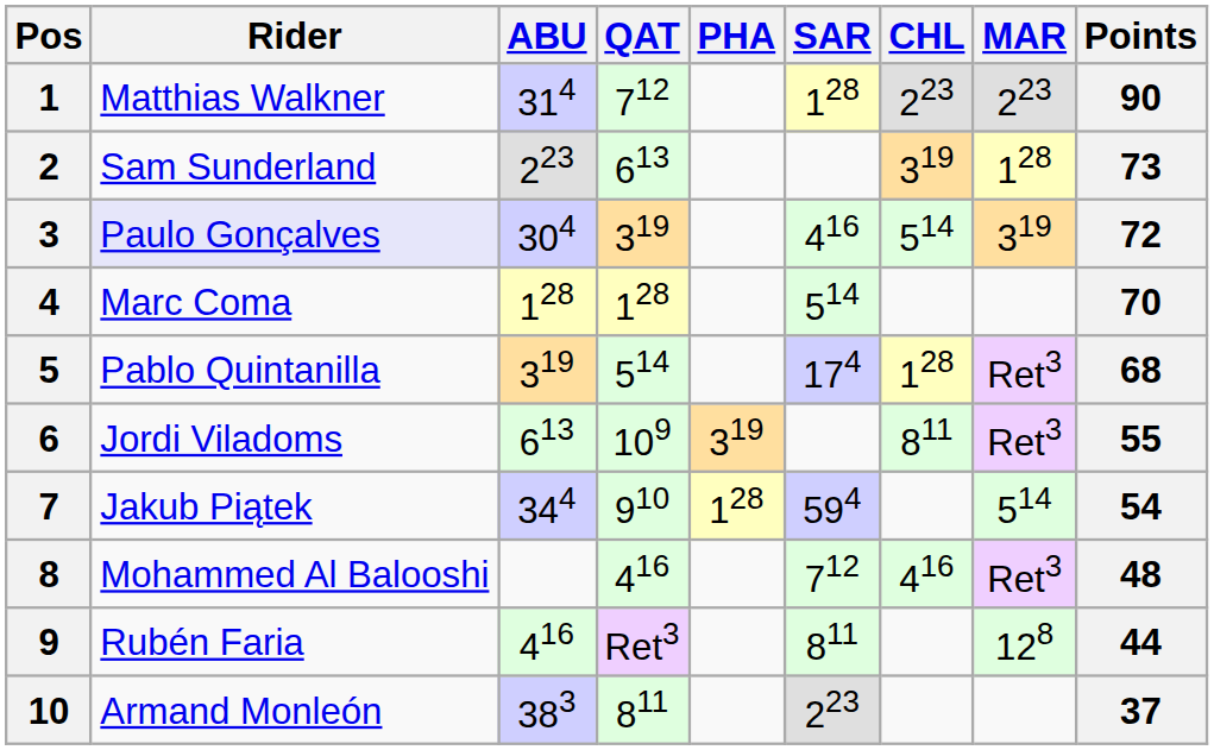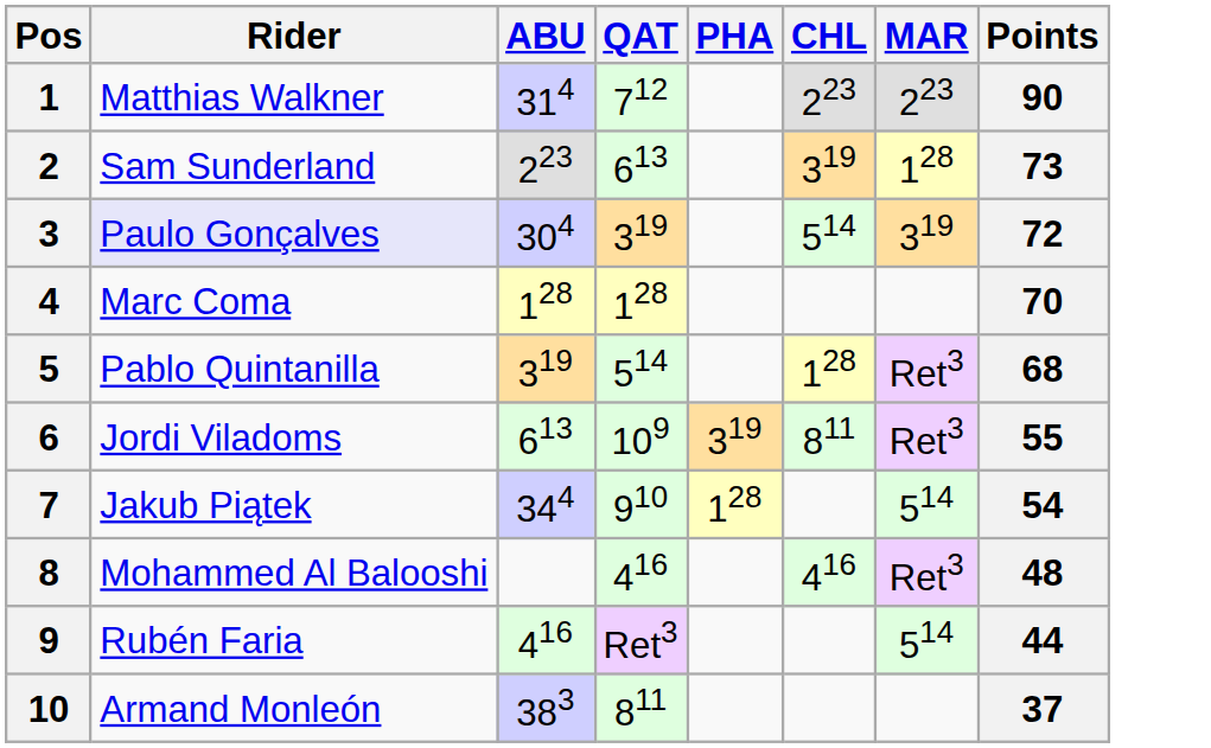 <table class="wikitable" style="font-size: 85%; text-align: center;">
 <tr valign="top">
 <th valign="middle">Pos</th>
 <th valign="middle">Rider</th>
 <th><a href='#'>ABU</a><br></th>
 <th><a href='#'>QAT</a><br></th>
 <th><a href='#'>PHA</a><br></th>
-<th><a href='#'>SAR</a><br></th>
 <th><a href='#'>CHL</a><br></th>
 <th><a href='#'>MAR</a><br></th>
 <th valign="middle">Points</th>
 </tr>
 <tr>
 <th>1</th>
 <td align=left> <a href='#'>Matthias Walkner</a></td>
 <td style="background:#cfcfff;">31<sup>4</sup></td>
 <td style="background:#dfffdf;">7<sup>12</sup></td>
 <td></td>
-<td style="background:#ffffbf;">1<sup>28</sup></td>
 <td style="background:#dfdfdf;">2<sup>23</sup></td>
 <td style="background:#dfdfdf;">2<sup>23</sup></td>
 <th>90</th>
 </tr>
 <tr>
 <th>2</th>
 <td align=left> <a href='#'>Sam Sunderland</a></td>
 <td style="background:#dfdfdf;">2<sup>23</sup></td>
 <td style="background:#dfffdf;">6<sup>13</sup></td>
-<td></td>
 <td></td>
 <td style="background:#ffdf9f;">3<sup>19</sup></td>
 <td style="background:#ffffbf;">1<sup>28</sup></td>
 <th>73</th>
 </tr>
 <tr>
 <th>3</th>
 <td align=left style="background: lavender;"> <a href='#'>Paulo Gonçalves</a></td>
 <td style="background:#cfcfff;">30<sup>4</sup></td>
 <td style="background:#ffdf9f;">3<sup>19</sup></td>
 <td></td>
-<td style="background:#dfffdf;">4<sup>16</sup></td>
 <td style="background:#dfffdf;">5<sup>14</sup></td>
 <td style="background:#ffdf9f;">3<sup>19</sup></td>
 <th>72</th>
 </tr>
 <tr>
 <th>4</th>
 <td align=left> <a href='#'>Marc Coma</a></td>
 <td style="background:#ffffbf;">1<sup>28</sup></td>
 <td style="background:#ffffbf;">1<sup>28</sup></td>
 <td></td>
-<td style="background:#dfffdf;">5<sup>14</sup></td>
 <td></td>
 <td></td>
 <th>70</th>
 </tr>
 <tr>
 <th>5</th>
 <td align=left> <a href='#'>Pablo Quintanilla</a></td>
 <td style="background:#ffdf9f;">3<sup>19</sup></td>
 <td style="background:#dfffdf;">5<sup>14</sup></td>
 <td></td>
-<td style="background:#cfcfff;">17<sup>4</sup></td>
 <td style="background:#ffffbf;">1<sup>28</sup></td>
 <td style="background:#efcfff;">Ret<sup>3</sup></td>
 <th>68</th>
 </tr>
 <tr>
 <th>6</th>
 <td align=left> <a href='#'>Jordi Viladoms</a></td>
 <td style="background:#dfffdf;">6<sup>13</sup></td>
 <td style="background:#dfffdf;">10<sup>9</sup></td>
 <td style="background:#ffdf9f;">3<sup>19</sup></td>
-<td></td>
 <td style="background:#dfffdf;">8<sup>11</sup></td>
 <td style="background:#efcfff;">Ret<sup>3</sup></td>
 <th>55</th>
 </tr>
 <tr>
 <th>7</th>
 <td align=left> <a href='#'>Jakub Piątek</a></td>
 <td style="background:#cfcfff;">34<sup>4</sup></td>
 <td style="background:#dfffdf;">9<sup>10</sup></td>
 <td style="background:#ffffbf;">1<sup>28</sup></td>
-<td style="background:#cfcfff;">59<sup>4</sup></td>
 <td></td>
 <td style="background:#dfffdf;">5<sup>14</sup></td>
 <th>54</th>
 </tr>
 <tr>
 <th>8</th>
 <td align=left> <a href='#'>Mohammed Al Balooshi</a></td>
 <td></td>
 <td style="background:#dfffdf;">4<sup>16</sup></td>
 <td></td>
-<td style="background:#dfffdf;">7<sup>12</sup></td>
 <td style="background:#dfffdf;">4<sup>16</sup></td>
 <td style="background:#efcfff;">Ret<sup>3</sup></td>
 <th>48</th>
 </tr>
 <tr>
 <th>9</th>
 <td align=left> <a href='#'>Rubén Faria</a></td>
 <td style="background:#dfffdf;">4<sup>16</sup></td>
 <td style="background:#efcfff;">Ret<sup>3</sup></td>
 <td></td>
-<td style="background:#dfffdf;">8<sup>11</sup></td>
 <td></td>
-<td style="background:#dfffdf;">12<sup>8</sup></td>
+<td style="background:#dfffdf;">5<sup>14</sup></td>
 <th>44</th>
 </tr>
 <tr>
 <th>10</th>
 <td align=left> <a href='#'>Armand Monleón</a></td>
 <td style="background:#cfcfff;">38<sup>3</sup></td>
 <td style="background:#dfffdf;">8<sup>11</sup></td>
 <td></td>
-<td style="background:#dfdfdf;">2<sup>23</sup></td>
 <td></td>
 <td></td>
 <th>37</th>
 </tr>
 </table>
